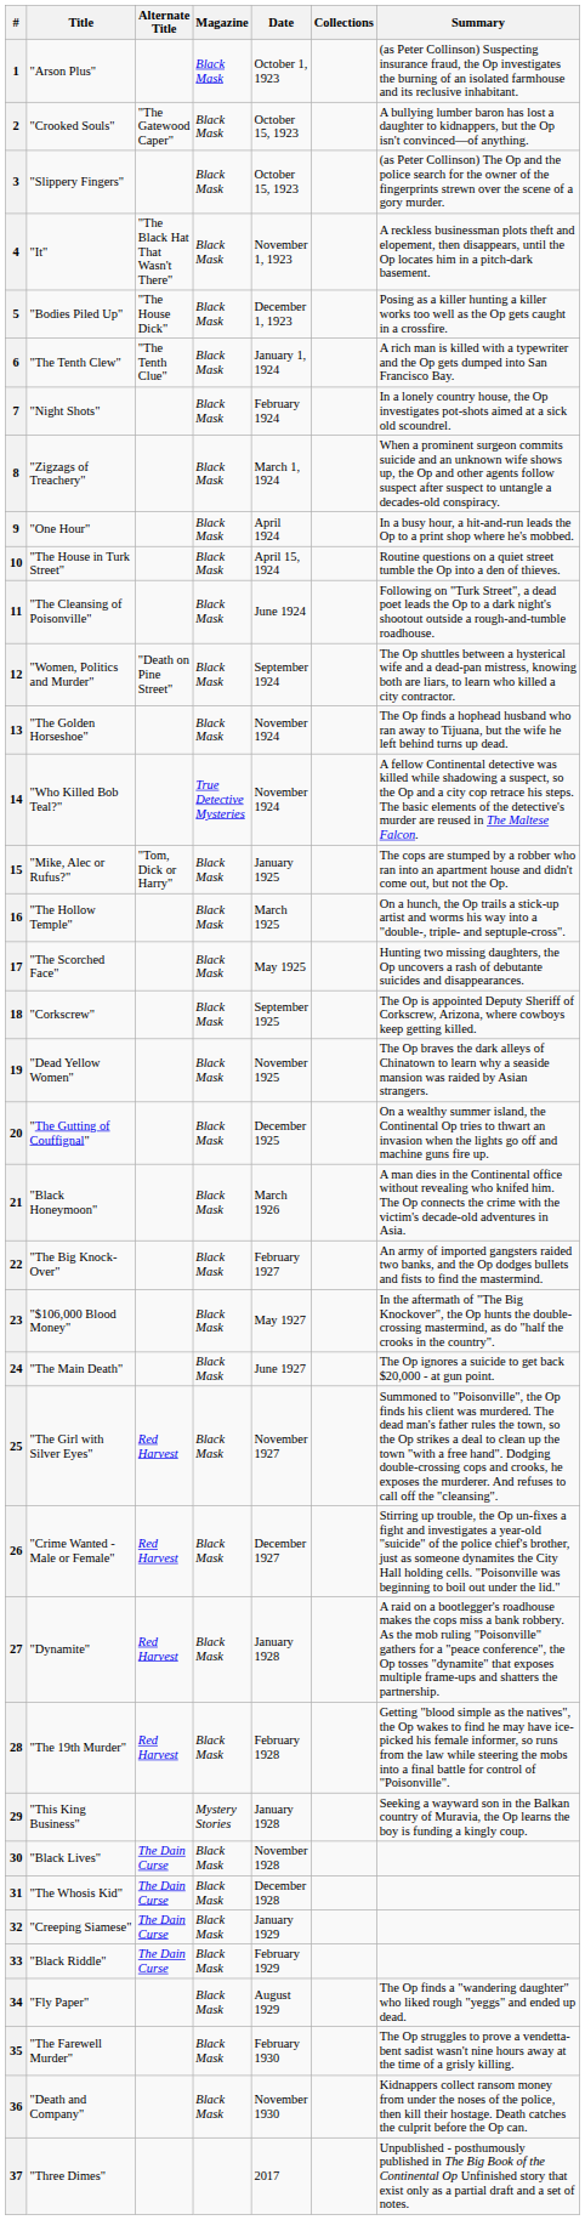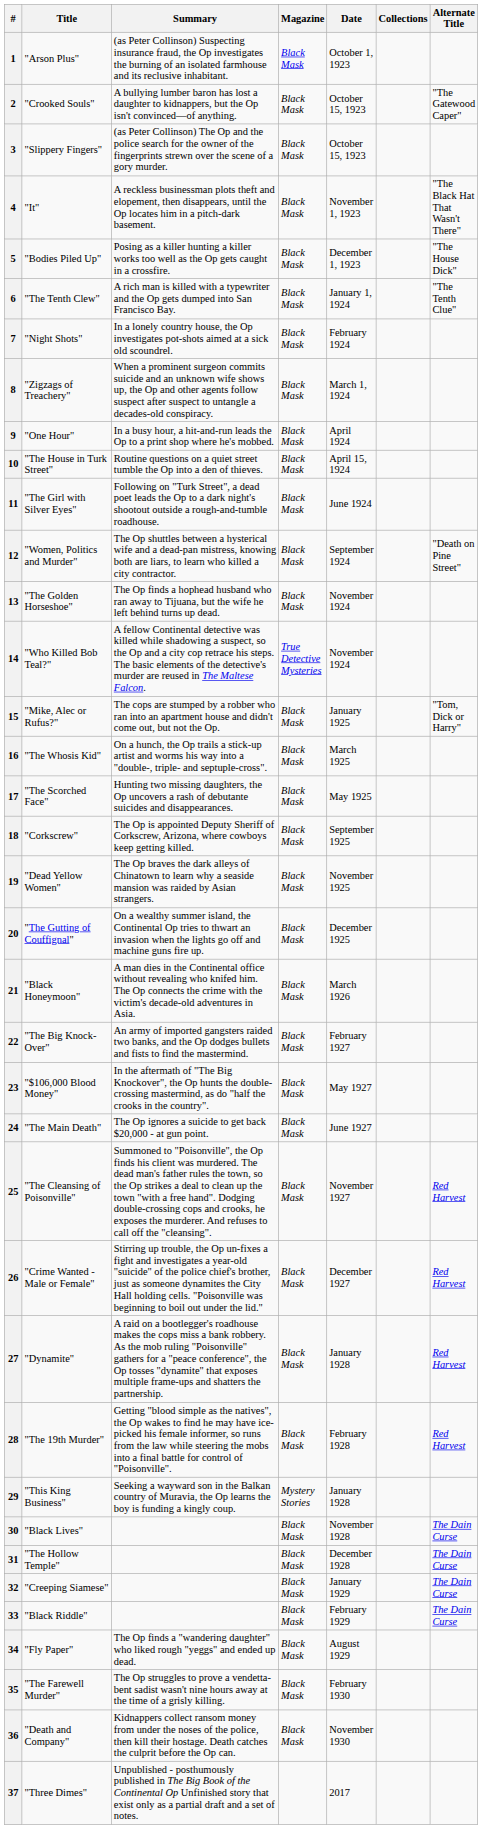 <table class=wikitable>
 <tr>
 <th scope="col" style="width: 20px;">#</th>
 <th scope="col" style="width: 130px;">Title</th>
-<th scope="col" style="width: 65px;">Alternate Title</th>
+<th scope="col" style="width: 250px;">Summary</th>
 <th scope="col" style="width: 60px;">Magazine</th>
 <th scope="col" style="width: 50px;">Date</th>
 <th scope="col" style="width: 10px;">Collections</th>
-<th scope="col" style="width: 250px;">Summary</th>
+<th scope="col" style="width: 65px;">Alternate Title</th>
 </tr>
 <tr>
 <th>1</th>
 <td>"Arson Plus"</td>
-<td></td>
+<td>(as Peter Collinson) Suspecting insurance fraud, the Op investigates the burning of an isolated farmhouse and its reclusive inhabitant.</td>
 <td><em><a href='#'>Black Mask</a></em></td>
 <td>October 1, 1923</td>
 <td></td>
-<td>(as Peter Collinson) Suspecting insurance fraud, the Op investigates the burning of an isolated farmhouse and its reclusive inhabitant.</td>
+<td></td>
 </tr>
 <tr>
 <th>2</th>
 <td>"Crooked Souls"</td>
-<td>"The Gatewood Caper"</td>
+<td>A bullying lumber baron has lost a daughter to kidnappers, but the Op isn't convinced—of anything.</td>
 <td><em>Black Mask</em></td>
 <td>October 15, 1923</td>
 <td></td>
-<td>A bullying lumber baron has lost a daughter to kidnappers, but the Op isn't convinced—of anything.</td>
+<td>"The Gatewood Caper"</td>
 </tr>
 <tr>
 <th>3</th>
 <td>"Slippery Fingers"</td>
-<td></td>
+<td>(as Peter Collinson) The Op and the police search for the owner of the fingerprints strewn over the scene of a gory murder.</td>
 <td><em>Black Mask</em></td>
 <td>October 15, 1923</td>
 <td></td>
-<td>(as Peter Collinson) The Op and the police search for the owner of the fingerprints strewn over the scene of a gory murder.</td>
+<td></td>
 </tr>
 <tr>
 <th>4</th>
 <td>"It"</td>
-<td>"The Black Hat That Wasn't There"</td>
+<td>A reckless businessman plots theft and elopement, then disappears, until the Op locates him in a pitch-dark basement.</td>
 <td><em>Black Mask</em></td>
 <td>November 1, 1923</td>
 <td></td>
-<td>A reckless businessman plots theft and elopement, then disappears, until the Op locates him in a pitch-dark basement.</td>
+<td>"The Black Hat That Wasn't There"</td>
 </tr>
 <tr>
 <th>5</th>
 <td>"Bodies Piled Up"</td>
-<td>"The House Dick"</td>
+<td>Posing as a killer hunting a killer works too well as the Op gets caught in a crossfire.</td>
 <td><em>Black Mask</em></td>
 <td>December 1, 1923</td>
 <td></td>
-<td>Posing as a killer hunting a killer works too well as the Op gets caught in a crossfire.</td>
+<td>"The House Dick"</td>
 </tr>
 <tr>
 <th>6</th>
 <td>"The Tenth Clew"</td>
-<td>"The Tenth Clue"</td>
+<td>A rich man is killed with a typewriter and the Op gets dumped into San Francisco Bay.</td>
 <td><em>Black Mask</em></td>
 <td>January 1, 1924</td>
 <td></td>
-<td>A rich man is killed with a typewriter and the Op gets dumped into San Francisco Bay.</td>
+<td>"The Tenth Clue"</td>
 </tr>
 <tr>
 <th>7</th>
 <td>"Night Shots"</td>
-<td></td>
+<td>In a lonely country house, the Op investigates pot-shots aimed at a sick old scoundrel.</td>
 <td><em>Black Mask</em></td>
 <td>February 1924</td>
 <td></td>
-<td>In a lonely country house, the Op investigates pot-shots aimed at a sick old scoundrel.</td>
+<td></td>
 </tr>
 <tr>
 <th>8</th>
 <td>"Zigzags of Treachery"</td>
-<td></td>
+<td>When a prominent surgeon commits suicide and an unknown wife shows up, the Op and other agents follow suspect after suspect to untangle a decades-old conspiracy.</td>
 <td><em>Black Mask</em></td>
 <td>March 1, 1924</td>
 <td></td>
-<td>When a prominent surgeon commits suicide and an unknown wife shows up, the Op and other agents follow suspect after suspect to untangle a decades-old conspiracy.</td>
+<td></td>
 </tr>
 <tr>
 <th>9</th>
 <td>"One Hour"</td>
-<td></td>
+<td>In a busy hour, a hit-and-run leads the Op to a print shop where he's mobbed.</td>
 <td><em>Black Mask</em></td>
 <td>April 1924</td>
 <td></td>
-<td>In a busy hour, a hit-and-run leads the Op to a print shop where he's mobbed.</td>
+<td></td>
 </tr>
 <tr>
 <th>10</th>
 <td>"The House in Turk Street"</td>
-<td></td>
+<td>Routine questions on a quiet street tumble the Op into a den of thieves.</td>
 <td><em>Black Mask</em></td>
 <td>April 15, 1924</td>
 <td></td>
-<td>Routine questions on a quiet street tumble the Op into a den of thieves.</td>
+<td></td>
 </tr>
 <tr>
 <th>11</th>
-<td>"The Cleansing of Poisonville"</td>
-<td></td>
+<td>"The Girl with Silver Eyes"</td>
+<td>Following on "Turk Street", a dead poet leads the Op to a dark night's shootout outside a rough-and-tumble roadhouse.</td>
 <td><em>Black Mask</em></td>
 <td>June 1924</td>
 <td></td>
-<td>Following on "Turk Street", a dead poet leads the Op to a dark night's shootout outside a rough-and-tumble roadhouse.</td>
+<td></td>
 </tr>
 <tr>
 <th>12</th>
 <td>"Women, Politics and Murder"</td>
-<td>"Death on Pine Street"</td>
+<td>The Op shuttles between a hysterical wife and a dead-pan mistress, knowing both are liars, to learn who killed a city contractor.</td>
 <td><em>Black Mask</em></td>
 <td>September 1924</td>
 <td></td>
-<td>The Op shuttles between a hysterical wife and a dead-pan mistress, knowing both are liars, to learn who killed a city contractor.</td>
+<td>"Death on Pine Street"</td>
 </tr>
 <tr>
 <th>13</th>
 <td>"The Golden Horseshoe"</td>
-<td></td>
+<td>The Op finds a hophead husband who ran away to Tijuana, but the wife he left behind turns up dead.</td>
 <td><em>Black Mask</em></td>
 <td>November 1924</td>
 <td></td>
-<td>The Op finds a hophead husband who ran away to Tijuana, but the wife he left behind turns up dead.</td>
+<td></td>
 </tr>
 <tr>
 <th>14</th>
 <td>"Who Killed Bob Teal?"</td>
-<td></td>
+<td>A fellow Continental detective was killed while shadowing a suspect, so the Op and a city cop retrace his steps.<br>The basic elements of the detective's murder are reused in <em><a href='#'>The Maltese Falcon</a></em>.</td>
 <td><em><a href='#'>True Detective Mysteries</a></em></td>
 <td>November 1924</td>
 <td></td>
-<td>A fellow Continental detective was killed while shadowing a suspect, so the Op and a city cop retrace his steps.<br>The basic elements of the detective's murder are reused in <em><a href='#'>The Maltese Falcon</a></em>.</td>
+<td></td>
 </tr>
 <tr>
 <th>15</th>
 <td>"Mike, Alec or Rufus?"</td>
-<td>"Tom, Dick or Harry"</td>
+<td>The cops are stumped by a robber who ran into an apartment house and didn't come out, but not the Op.</td>
 <td><em>Black Mask</em></td>
 <td>January 1925</td>
 <td></td>
-<td>The cops are stumped by a robber who ran into an apartment house and didn't come out, but not the Op.</td>
+<td>"Tom, Dick or Harry"</td>
 </tr>
 <tr>
 <th>16</th>
-<td>"The Hollow Temple"</td>
-<td></td>
+<td>"The Whosis Kid"</td>
+<td>On a hunch, the Op trails a stick-up artist and worms his way into a "double-, triple- and septuple-cross".</td>
 <td><em>Black Mask</em></td>
 <td>March 1925</td>
 <td></td>
-<td>On a hunch, the Op trails a stick-up artist and worms his way into a "double-, triple- and septuple-cross".</td>
+<td></td>
 </tr>
 <tr>
 <th>17</th>
 <td>"The Scorched Face"</td>
-<td></td>
+<td>Hunting two missing daughters, the Op uncovers a rash of debutante suicides and disappearances.</td>
 <td><em>Black Mask</em></td>
 <td>May 1925</td>
 <td></td>
-<td>Hunting two missing daughters, the Op uncovers a rash of debutante suicides and disappearances.</td>
+<td></td>
 </tr>
 <tr>
 <th>18</th>
 <td>"Corkscrew"</td>
-<td></td>
+<td>The Op is appointed Deputy Sheriff of Corkscrew, Arizona, where cowboys keep getting killed.</td>
 <td><em>Black Mask</em></td>
 <td>September 1925</td>
 <td></td>
-<td>The Op is appointed Deputy Sheriff of Corkscrew, Arizona, where cowboys keep getting killed.</td>
+<td></td>
 </tr>
 <tr>
 <th>19</th>
 <td>"Dead Yellow Women"</td>
-<td></td>
+<td>The Op braves the dark alleys of Chinatown to learn why a seaside mansion was raided by Asian strangers.</td>
 <td><em>Black Mask</em></td>
 <td>November 1925</td>
 <td></td>
-<td>The Op braves the dark alleys of Chinatown to learn why a seaside mansion was raided by Asian strangers.</td>
+<td></td>
 </tr>
 <tr>
 <th>20</th>
 <td>"<a href='#'>The Gutting of Couffignal</a>"</td>
-<td></td>
+<td>On a wealthy summer island, the Continental Op tries to thwart an invasion when the lights go off and machine guns fire up.</td>
 <td><em>Black Mask</em></td>
 <td>December 1925</td>
 <td></td>
-<td>On a wealthy summer island, the Continental Op tries to thwart an invasion when the lights go off and machine guns fire up.</td>
+<td></td>
 </tr>
 <tr>
 <th>21</th>
 <td>"Black Honeymoon"</td>
-<td></td>
+<td>A man dies in the Continental office without revealing who knifed him. The Op connects the crime with the victim's decade-old adventures in Asia.</td>
 <td><em>Black Mask</em></td>
 <td>March 1926</td>
 <td></td>
-<td>A man dies in the Continental office without revealing who knifed him. The Op connects the crime with the victim's decade-old adventures in Asia.</td>
+<td></td>
 </tr>
 <tr>
 <th>22</th>
 <td>"The Big Knock-Over"</td>
-<td></td>
+<td>An army of imported gangsters raided two banks, and the Op dodges bullets and fists to find the mastermind.</td>
 <td><em>Black Mask</em></td>
 <td>February 1927</td>
 <td></td>
-<td>An army of imported gangsters raided two banks, and the Op dodges bullets and fists to find the mastermind.</td>
+<td></td>
 </tr>
 <tr>
 <th>23</th>
 <td>"$106,000 Blood Money"</td>
-<td></td>
+<td>In the aftermath of "The Big Knockover", the Op hunts the double-crossing mastermind, as do "half the crooks in the country".</td>
 <td><em>Black Mask</em></td>
 <td>May 1927</td>
 <td></td>
-<td>In the aftermath of "The Big Knockover", the Op hunts the double-crossing mastermind, as do "half the crooks in the country".</td>
+<td></td>
 </tr>
 <tr>
 <th>24</th>
 <td>"The Main Death"</td>
-<td></td>
+<td>The Op ignores a suicide to get back $20,000 - at gun point.</td>
 <td><em>Black Mask</em></td>
 <td>June 1927</td>
 <td></td>
-<td>The Op ignores a suicide to get back $20,000 - at gun point.</td>
+<td></td>
 </tr>
 <tr>
 <th>25</th>
-<td>"The Girl with Silver Eyes"</td>
-<td><em><a href='#'>Red Harvest</a></em></td>
+<td>"The Cleansing of Poisonville"</td>
+<td>Summoned to "Poisonville", the Op finds his client was murdered. The dead man's father rules the town, so the Op strikes a deal to clean up the town "with a free hand". Dodging double-crossing cops and crooks, he exposes the murderer. And refuses to call off the "cleansing".</td>
 <td><em>Black Mask</em></td>
 <td>November 1927</td>
 <td></td>
-<td>Summoned to "Poisonville", the Op finds his client was murdered. The dead man's father rules the town, so the Op strikes a deal to clean up the town "with a free hand". Dodging double-crossing cops and crooks, he exposes the murderer. And refuses to call off the "cleansing".</td>
+<td><em><a href='#'>Red Harvest</a></em></td>
 </tr>
 <tr>
 <th>26</th>
 <td>"Crime Wanted - Male or Female"</td>
-<td><em><a href='#'>Red Harvest</a></em></td>
+<td>Stirring up trouble, the Op un-fixes a fight and investigates a year-old "suicide" of the police chief's brother, just as someone dynamites the City Hall holding cells. "Poisonville was beginning to boil out under the lid."</td>
 <td><em>Black Mask</em></td>
 <td>December 1927</td>
 <td></td>
-<td>Stirring up trouble, the Op un-fixes a fight and investigates a year-old "suicide" of the police chief's brother, just as someone dynamites the City Hall holding cells. "Poisonville was beginning to boil out under the lid."</td>
+<td><em><a href='#'>Red Harvest</a></em></td>
 </tr>
 <tr>
 <th>27</th>
 <td>"Dynamite"</td>
-<td><em><a href='#'>Red Harvest</a></em></td>
+<td>A raid on a bootlegger's roadhouse makes the cops miss a bank robbery. As the mob ruling "Poisonville" gathers for a "peace conference", the Op tosses "dynamite" that exposes multiple frame-ups and shatters the partnership.</td>
 <td><em>Black Mask</em></td>
 <td>January 1928</td>
 <td></td>
-<td>A raid on a bootlegger's roadhouse makes the cops miss a bank robbery. As the mob ruling "Poisonville" gathers for a "peace conference", the Op tosses "dynamite" that exposes multiple frame-ups and shatters the partnership.</td>
+<td><em><a href='#'>Red Harvest</a></em></td>
 </tr>
 <tr>
 <th>28</th>
 <td>"The 19th Murder"</td>
-<td><em><a href='#'>Red Harvest</a></em></td>
+<td>Getting "blood simple as the natives", the Op wakes to find he may have ice-picked his female informer, so runs from the law while steering the mobs into a final battle for control of "Poisonville".</td>
 <td><em>Black Mask</em></td>
 <td>February 1928</td>
 <td></td>
-<td>Getting "blood simple as the natives", the Op wakes to find he may have ice-picked his female informer, so runs from the law while steering the mobs into a final battle for control of "Poisonville".</td>
+<td><em><a href='#'>Red Harvest</a></em></td>
 </tr>
 <tr>
 <th>29</th>
 <td>"This King Business"</td>
-<td></td>
+<td>Seeking a wayward son in the Balkan country of Muravia, the Op learns the boy is funding a kingly coup.</td>
 <td><em>Mystery Stories</em></td>
 <td>January 1928</td>
 <td></td>
-<td>Seeking a wayward son in the Balkan country of Muravia, the Op learns the boy is funding a kingly coup.</td>
+<td></td>
 </tr>
 <tr>
 <th>30</th>
 <td>"Black Lives"</td>
-<td><em><a href='#'>The Dain Curse</a></em></td>
+<td></td>
 <td><em>Black Mask</em></td>
 <td>November 1928</td>
+<td></td>
+<td><em><a href='#'>The Dain Curse</a></em></td>
+</tr>
+<tr>
+<th>31</th>
+<td>"The Hollow Temple"</td>
+<td></td>
+<td><em>Black Mask</em></td>
+<td>December 1928</td>
+<td></td>
+<td><em><a href='#'>The Dain Curse</a></em></td>
+</tr>
+<tr>
+<th>32</th>
+<td>"Creeping Siamese"</td>
+<td></td>
+<td><em>Black Mask</em></td>
+<td>January 1929</td>
+<td></td>
+<td><em><a href='#'>The Dain Curse</a></em></td>
+</tr>
+<tr>
+<th>33</th>
+<td>"Black Riddle"</td>
+<td></td>
+<td><em>Black Mask</em></td>
+<td>February 1929</td>
+<td></td>
+<td><em><a href='#'>The Dain Curse</a></em></td>
+</tr>
+<tr>
+<th>34</th>
+<td>"Fly Paper"</td>
+<td>The Op finds a "wandering daughter" who liked rough "yeggs" and ended up dead.</td>
+<td><em>Black Mask</em></td>
+<td>August 1929</td>
 <td></td>
 <td></td>
 </tr>
 <tr>
-<th>31</th>
-<td>"The Whosis Kid"</td>
-<td><em><a href='#'>The Dain Curse</a></em></td>
+<th>35</th>
+<td>"The Farewell Murder"</td>
+<td>The Op struggles to prove a vendetta-bent sadist wasn't nine hours away at the time of a grisly killing.</td>
 <td><em>Black Mask</em></td>
-<td>December 1928</td>
+<td>February 1930</td>
 <td></td>
 <td></td>
 </tr>
 <tr>
-<th>32</th>
-<td>"Creeping Siamese"</td>
-<td><em><a href='#'>The Dain Curse</a></em></td>
+<th>36</th>
+<td>"Death and Company"</td>
+<td>Kidnappers collect ransom money from under the noses of the police, then kill their hostage. Death catches the culprit before the Op can.</td>
 <td><em>Black Mask</em></td>
-<td>January 1929</td>
+<td>November 1930</td>
 <td></td>
 <td></td>
 </tr>
 <tr>
-<th>33</th>
-<td>"Black Riddle"</td>
-<td><em><a href='#'>The Dain Curse</a></em></td>
-<td><em>Black Mask</em></td>
-<td>February 1929</td>
+<th>37</th>
+<td>"Three Dimes"</td>
+<td>Unpublished - posthumously published in <em>The Big Book of the Continental Op</em> Unfinished story that exist only as a partial draft and a set of notes.</td>
+<td></td>
+<td>2017</td>
 <td></td>
 <td></td>
 </tr>
-<tr>
-<th>34</th>
-<td>"Fly Paper"</td>
-<td></td>
-<td><em>Black Mask</em></td>
-<td>August 1929</td>
-<td></td>
-<td>The Op finds a "wandering daughter" who liked rough "yeggs" and ended up dead.</td>
-</tr>
-<tr>
-<th>35</th>
-<td>"The Farewell Murder"</td>
-<td></td>
-<td><em>Black Mask</em></td>
-<td>February 1930</td>
-<td></td>
-<td>The Op struggles to prove a vendetta-bent sadist wasn't nine hours away at the time of a grisly killing.</td>
-</tr>
-<tr>
-<th>36</th>
-<td>"Death and Company"</td>
-<td></td>
-<td><em>Black Mask</em></td>
-<td>November 1930</td>
-<td></td>
-<td>Kidnappers collect ransom money from under the noses of the police, then kill their hostage. Death catches the culprit before the Op can.</td>
-</tr>
-<tr>
-<th>37</th>
-<td>"Three Dimes"</td>
-<td></td>
-<td></td>
-<td>2017</td>
-<td></td>
-<td>Unpublished - posthumously published in <em>The Big Book of the Continental Op</em> Unfinished story that exist only as a partial draft and a set of notes.</td>
-</tr>
 </table>
